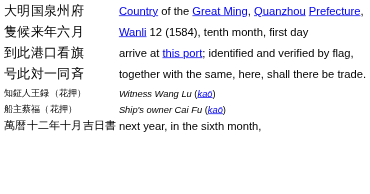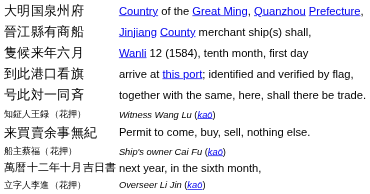 <table>
 <tr>
 <td><big lang="zh">大明国泉州府</big></td>
 <td><a href='#'>Country</a> of the <a href='#'>Great Ming</a>, <a href='#'>Quanzhou</a> <a href='#'>Prefecture</a>,</td>
+</tr>
+<tr>
+<td><big lang="zh">晉江縣有商船</big></td>
+<td><a href='#'>Jinjiang</a> <a href='#'>County</a> merchant ship(s) shall,</td>
 </tr>
 <tr>
 <td><big lang="zh">隻候来年六月</big></td>
 <td><a href='#'>Wanli</a> 12 (1584), tenth month, first day</td>
 </tr>
 <tr>
 <td><big lang="zh">到此港口看旗</big></td>
 <td>arrive at <a href='#'>this port</a>; identified and verified by flag,</td>
 </tr>
 <tr>
 <td><big lang="zh">号此対一同斉</big></td>
 <td>together with the same, here, shall there be trade.</td>
 </tr>
 <tr>
 <td><small>知鉦人王録（花押）</small></td>
 <td><small><em>Witness Wang Lu</em> (<em><a href='#'>kaō</a></em>)</small></td>
 </tr>
 <tr>
+<td><big lang="zh">来買賣余事無紀</big></td>
+<td>Permit to come, buy, sell, nothing else.</td>
+</tr>
+<tr>
 <td><small>船主蔡福（花押）</small></td>
 <td><small><em>Ship's owner Cai Fu</em> (<em><a href='#'>kaō</a></em>)</small></td>
 </tr>
 <tr>
 <td><span>萬暦十二年十月吉日書</span></td>
 <td>next year, in the sixth month,</td>
 </tr>
+<tr>
+<td><small>立字人李進（花押）</small></td>
+<td><small><em>Overseer Li Jin</em>  (<em><a href='#'>kaō</a></em>)</small></td>
+</tr>
 </table>
